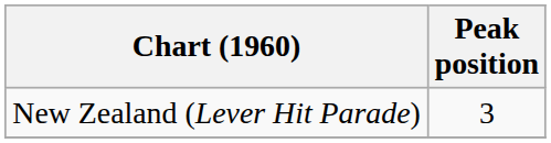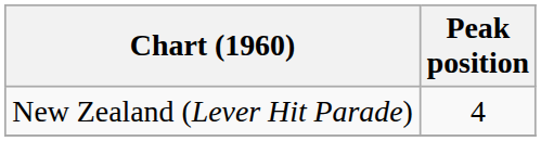 <table class="wikitable">
 <tr>
 <th>Chart (1960)</th>
 <th>Peak<br>position</th>
 </tr>
 <tr>
 <td>New Zealand (<em>Lever Hit Parade</em>)</td>
-<td style="text-align:center;">3</td>
+<td style="text-align:center;">4</td>
 </tr>
 <tr>
 </tr>
 </table>
